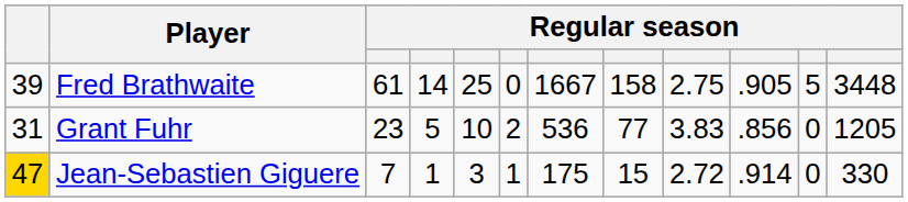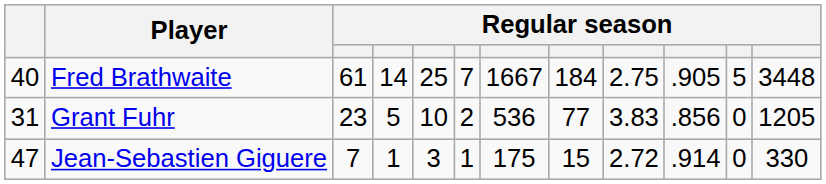 <table class="wikitable plainrowheaders" style="text-align:center;">
 <tr>
 <th scope="col" rowspan="2"></th>
 <th scope="col" rowspan="2">Player</th>
 <th scope=colgroup colspan=10>Regular season</th>
 </tr>
 <tr>
 <th scope="col"></th>
 <th scope="col"></th>
 <th scope="col"></th>
 <th scope="col"></th>
 <th scope="col"></th>
 <th scope="col"></th>
 <th scope="col"></th>
 <th scope="col"></th>
 <th scope="col"></th>
 <th scope="col"></th>
 </tr>
 <tr>
-<td scope="row">39</td>
+<td scope="row">40</td>
 <td align="left"><a href='#'>Fred Brathwaite</a></td>
 <td>61</td>
 <td>14</td>
 <td>25</td>
-<td>0</td>
+<td>7</td>
 <td>1667</td>
-<td>158</td>
+<td>184</td>
 <td>2.75</td>
 <td>.905</td>
 <td>5</td>
 <td>3448</td>
 </tr>
 <tr>
 <td scope="row">31</td>
 <td align="left"><a href='#'>Grant Fuhr</a></td>
 <td>23</td>
 <td>5</td>
 <td>10</td>
 <td>2</td>
 <td>536</td>
 <td>77</td>
 <td>3.83</td>
 <td>.856</td>
 <td>0</td>
 <td>1205</td>
 </tr>
 <tr>
-<td scope="row" style="background: gold;">47</td>
+<td scope="row">47</td>
 <td align="left"><a href='#'>Jean-Sebastien Giguere</a></td>
 <td>7</td>
 <td>1</td>
 <td>3</td>
 <td>1</td>
 <td>175</td>
 <td>15</td>
 <td>2.72</td>
 <td>.914</td>
 <td>0</td>
 <td>330</td>
 </tr>
 </table>
